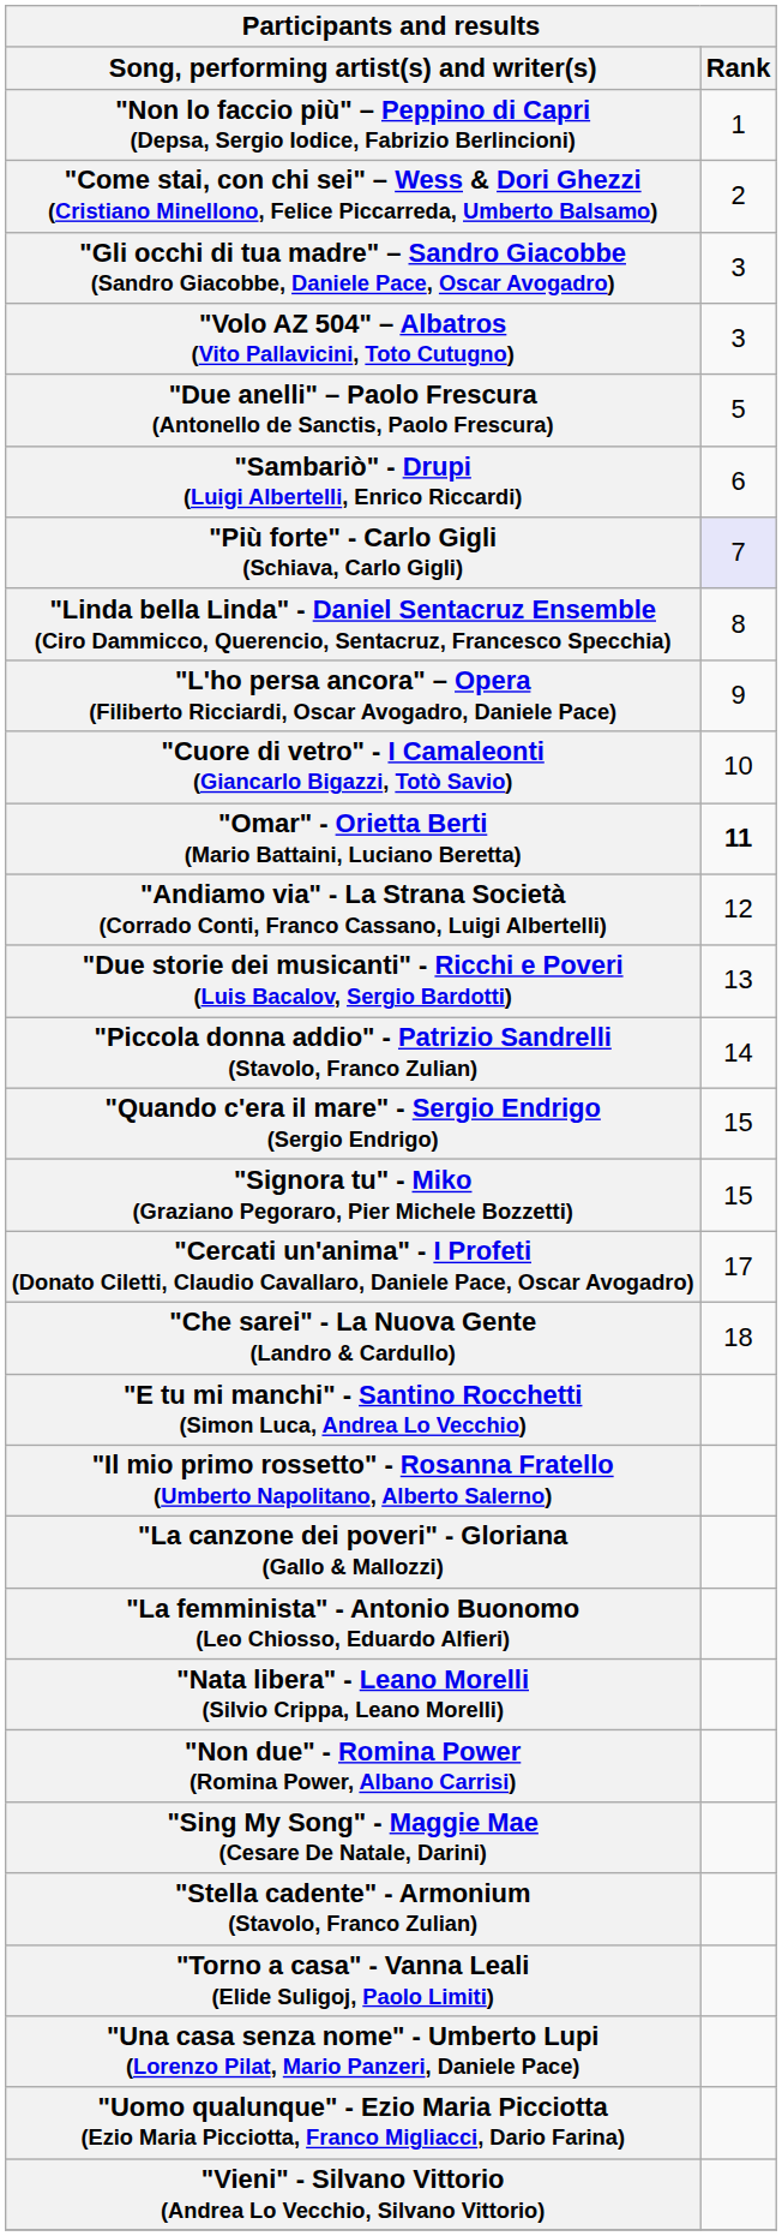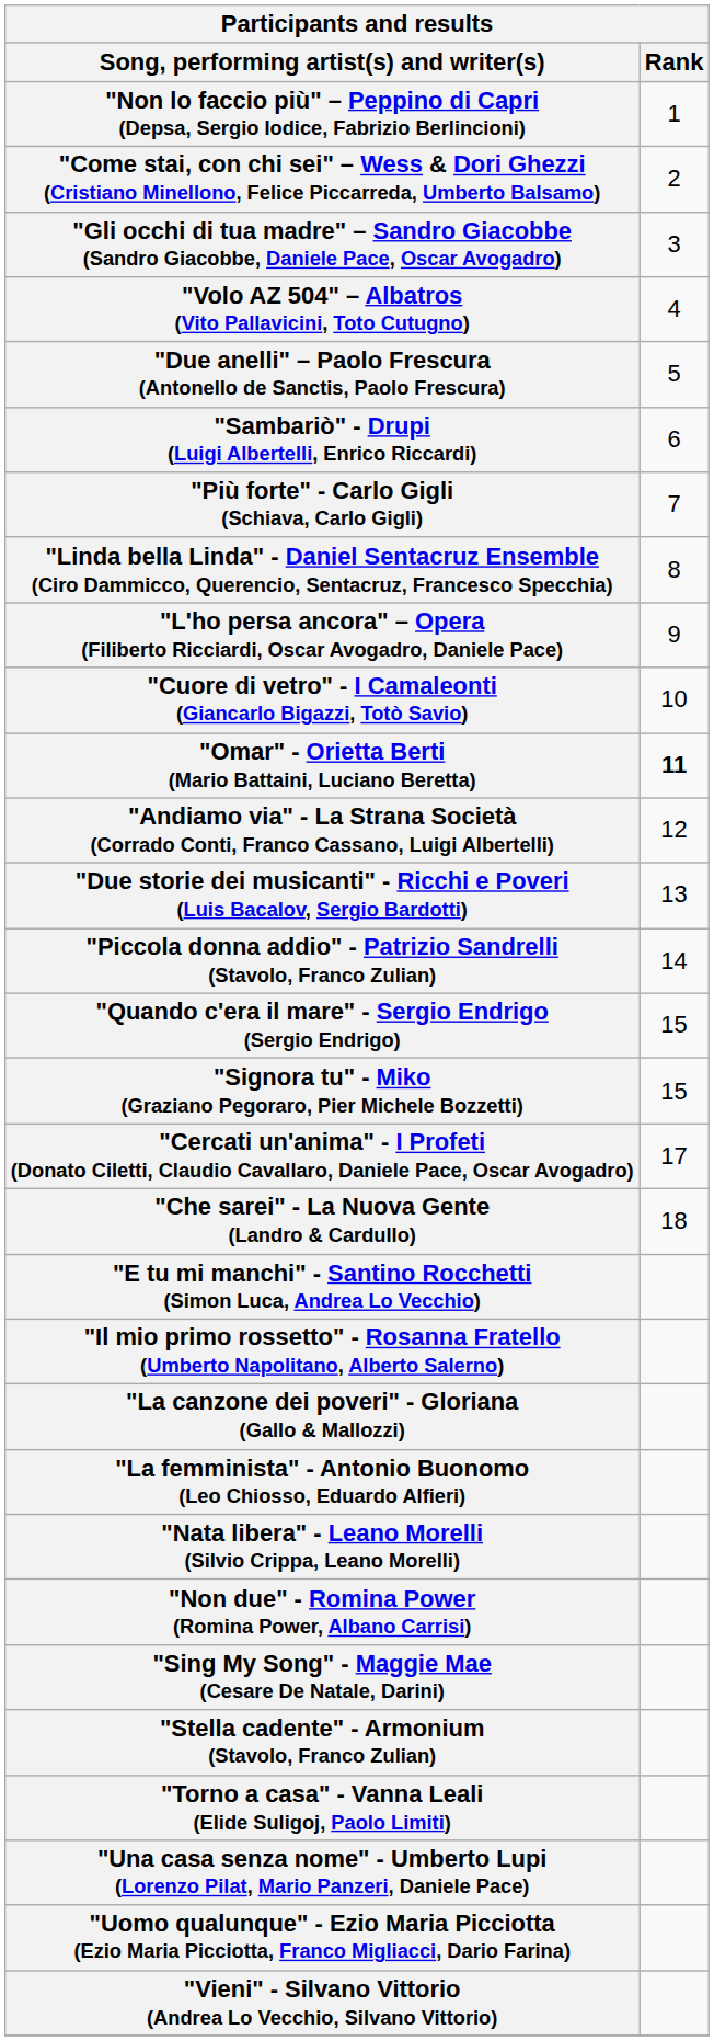 <table class="plainrowheaders wikitable">
 <tr>
 <th colspan="3">Participants and results</th>
 </tr>
 <tr>
 <th>Song, performing artist(s) and writer(s)</th>
 <th>Rank</th>
 </tr>
 <tr>
 <th scope="row">"Non lo faccio più" –  <a href='#'>Peppino di Capri</a>  <br><small> 	(Depsa, Sergio Iodice, Fabrizio Berlincioni)</small></th>
 <td style="text-align:center;">1</td>
 </tr>
 <tr>
 <th scope="row">"Come stai, con chi sei" – <a href='#'>Wess</a> & <a href='#'>Dori Ghezzi</a> <br><small>(<a href='#'>Cristiano Minellono</a>, Felice Piccarreda, <a href='#'>Umberto Balsamo</a>)</small></th>
 <td style="text-align:center;">2</td>
 </tr>
 <tr>
 <th scope="row">"Gli occhi di tua madre" – <a href='#'>Sandro Giacobbe</a>  <br><small> 	(Sandro Giacobbe, <a href='#'>Daniele Pace</a>, <a href='#'>Oscar Avogadro</a>) </small></th>
 <td style="text-align:center;">3</td>
 </tr>
 <tr>
 <th scope="row">"Volo AZ 504" –  	<a href='#'>Albatros</a> <br><small>(<a href='#'>Vito Pallavicini</a>, <a href='#'>Toto Cutugno</a>)</small></th>
-<td style="text-align:center;">3</td>
+<td style="text-align:center;">4</td>
 </tr>
 <tr>
 <th scope="row">"Due anelli"  –  	Paolo Frescura  <br><small>(Antonello de Sanctis, Paolo Frescura)</small></th>
 <td style="text-align:center;">5</td>
 </tr>
 <tr>
 <th scope="row">"Sambariò" -  	<a href='#'>Drupi</a> <br><small>(<a href='#'>Luigi Albertelli</a>, Enrico Riccardi)</small></th>
 <td style="text-align:center;">6</td>
 </tr>
 <tr>
 <th scope="row">"Più forte" -   Carlo Gigli  <br><small> (Schiava, Carlo Gigli) </small></th>
-<td style="background: lavender; text-align:center;">7</td>
+<td style="text-align:center;">7</td>
 </tr>
 <tr>
 <th scope="row">"Linda bella Linda" -  <a href='#'>Daniel Sentacruz Ensemble</a>  <br><small> 	(Ciro Dammicco, Querencio, Sentacruz, Francesco Specchia)</small></th>
 <td style="text-align:center;">8</td>
 </tr>
 <tr>
 <th scope="row">"L'ho persa ancora" – 	<a href='#'>Opera</a> <br><small> 	(Filiberto Ricciardi, Oscar Avogadro, Daniele Pace)</small></th>
 <td style="text-align:center;">9</td>
 </tr>
 <tr>
 <th scope="row">"Cuore di vetro" - <a href='#'>I Camaleonti</a>  <br><small> 	(<a href='#'>Giancarlo Bigazzi</a>, <a href='#'>Totò Savio</a>) </small></th>
 <td style="text-align:center;">10</td>
 </tr>
 <tr>
 <th scope="row">"Omar" - <a href='#'>Orietta Berti</a> <br><small>  	(Mario Battaini, Luciano Beretta)</small></th>
 <td style="text-align:center;"><strong>11</strong></td>
 </tr>
 <tr>
 <th scope="row">"Andiamo via" - La Strana Società <br><small> 	(Corrado Conti, Franco Cassano, Luigi Albertelli)</small></th>
 <td style="text-align:center;">12</td>
 </tr>
 <tr>
 <th scope="row">"Due storie dei musicanti" - <a href='#'>Ricchi e Poveri</a> <br><small> 	(<a href='#'>Luis Bacalov</a>, <a href='#'>Sergio Bardotti</a>)</small></th>
 <td style="text-align:center;">13</td>
 </tr>
 <tr>
 <th scope="row">"Piccola donna addio" - <a href='#'>Patrizio Sandrelli</a> <br><small> 	(Stavolo, Franco Zulian) </small></th>
 <td style="text-align:center;">14</td>
 </tr>
 <tr>
 <th scope="row">"Quando c'era il mare" - <a href='#'>Sergio Endrigo</a> <br><small> 	(Sergio Endrigo)</small></th>
 <td style="text-align:center;">15</td>
 </tr>
 <tr>
 <th scope="row">"Signora tu" - <a href='#'>Miko</a> <br><small> 	(Graziano Pegoraro, Pier Michele Bozzetti)</small></th>
 <td style="text-align:center;">15</td>
 </tr>
 <tr>
 <th scope="row">"Cercati un'anima" - <a href='#'>I Profeti</a> <br><small> 	(Donato Ciletti, Claudio Cavallaro, Daniele Pace, Oscar Avogadro)</small></th>
 <td style="text-align:center;">17</td>
 </tr>
 <tr>
 <th scope="row">"Che sarei" - La Nuova Gente <br><small> 	(Landro & Cardullo)</small></th>
 <td style="text-align:center;">18</td>
 </tr>
 <tr>
 <th scope="row">"E tu mi manchi" -  <a href='#'>Santino Rocchetti</a>  <br><small> 	(Simon Luca, <a href='#'>Andrea Lo Vecchio</a>)  </small></th>
 <td></td>
 </tr>
 <tr>
 <th scope="row">"Il mio primo rossetto" - <a href='#'>Rosanna Fratello</a> <br><small> 	(<a href='#'>Umberto Napolitano</a>, <a href='#'>Alberto Salerno</a>)  </small></th>
 <td></td>
 </tr>
 <tr>
 <th scope="row">"La canzone dei poveri" - Gloriana <br><small> 	(Gallo & Mallozzi)  </small></th>
 <td></td>
 </tr>
 <tr>
 <th scope="row">"La femminista" - Antonio Buonomo <br><small> 	(Leo Chiosso, Eduardo Alfieri)  </small></th>
 <td></td>
 </tr>
 <tr>
 <th scope="row">"Nata libera" - <a href='#'>Leano Morelli</a> <br><small> 	(Silvio Crippa, Leano Morelli)  </small></th>
 <td></td>
 </tr>
 <tr>
 <th scope="row">"Non due" - <a href='#'>Romina Power</a> <br><small> 	(Romina Power, <a href='#'>Albano Carrisi</a>)  </small></th>
 <td></td>
 </tr>
 <tr>
 <th scope="row">"Sing My Song" -  <a href='#'>Maggie Mae</a> <br><small> 	(Cesare De Natale, Darini) </small></th>
 <td></td>
 </tr>
 <tr>
 <th scope="row">"Stella cadente" - Armonium <br><small> 	(Stavolo, Franco Zulian)  </small></th>
 <td></td>
 </tr>
 <tr>
 <th scope="row">"Torno a casa"  - Vanna Leali <br><small> 	(Elide Suligoj, <a href='#'>Paolo Limiti</a>)  </small></th>
 <td></td>
 </tr>
 <tr>
 <th scope="row">"Una casa senza nome" - Umberto Lupi <br><small> 	(<a href='#'>Lorenzo Pilat</a>, <a href='#'>Mario Panzeri</a>, Daniele Pace)  </small></th>
 <td></td>
 </tr>
 <tr>
 <th scope="row">"Uomo qualunque" - Ezio Maria Picciotta <br><small> 	 	(Ezio Maria Picciotta, <a href='#'>Franco Migliacci</a>, Dario Farina)  </small></th>
 <td></td>
 </tr>
 <tr>
 <th scope="row">"Vieni" - Silvano Vittorio <br><small> 	(Andrea Lo Vecchio, Silvano Vittorio)  </small></th>
 <td></td>
 </tr>
 <tr>
 </tr>
 </table>
